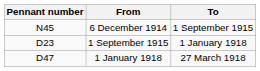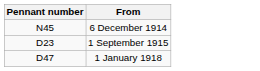 <table class="wikitable" style="text-align:center">
 <tr>
 <th>Pennant number</th>
 <th>From</th>
-<th>To</th>
 </tr>
 <tr>
 <td>N45</td>
 <td>6 December 1914</td>
-<td>1 September 1915</td>
 </tr>
 <tr>
 <td>D23</td>
 <td>1 September 1915</td>
-<td>1 January 1918</td>
 </tr>
 <tr>
 <td>D47</td>
 <td>1 January 1918</td>
-<td>27 March 1918</td>
 </tr>
 </table>
